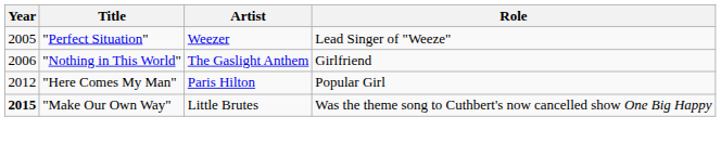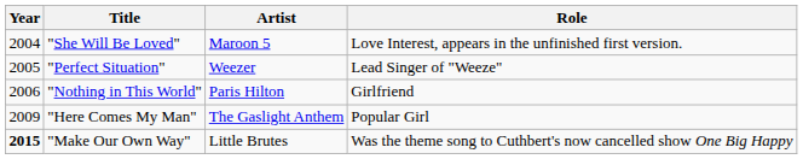 <table class="wikitable sortable">
 <tr>
 <th>Year</th>
 <th>Title</th>
 <th>Artist</th>
 <th>Role</th>
+</tr>
+<tr>
+<td>2004</td>
+<td>"<a href='#'>She Will Be Loved</a>" </td>
+<td><a href='#'>Maroon 5</a></td>
+<td>Love Interest, appears in the unfinished first version.</td>
 </tr>
 <tr>
 <td>2005</td>
 <td>"<a href='#'>Perfect Situation</a>"</td>
 <td><a href='#'>Weezer</a></td>
 <td>Lead Singer of "Weeze"</td>
 </tr>
 <tr>
 <td>2006</td>
 <td>"<a href='#'>Nothing in This World</a>"</td>
-<td><a href='#'>The Gaslight Anthem</a></td>
+<td><a href='#'>Paris Hilton</a></td>
 <td>Girlfriend</td>
 </tr>
 <tr>
-<td>2012</td>
+<td>2009</td>
 <td>"Here Comes My Man"</td>
-<td><a href='#'>Paris Hilton</a></td>
+<td><a href='#'>The Gaslight Anthem</a></td>
 <td>Popular Girl</td>
 </tr>
 <tr>
 <td><strong>2015</strong></td>
 <td>"Make Our Own Way"</td>
 <td>Little Brutes</td>
 <td>Was the theme song to Cuthbert's now cancelled show <em>One Big Happy</em></td>
 </tr>
 </table>
